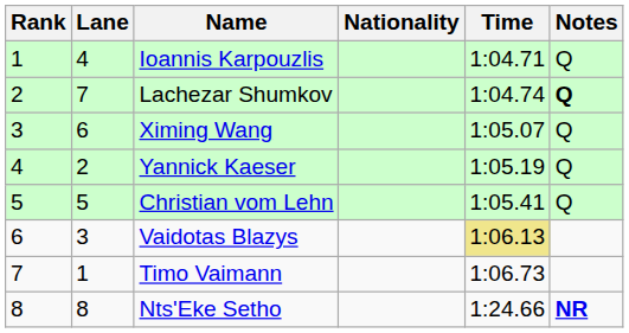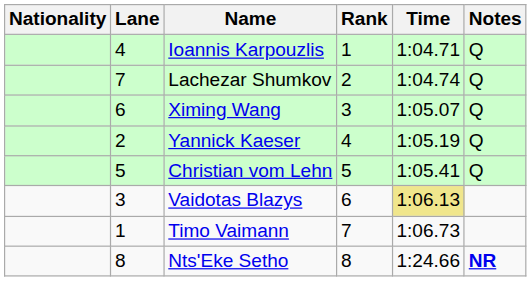 <table class="wikitable">
 <tr>
-<th>Rank</th>
+<th>Nationality</th>
 <th>Lane</th>
 <th>Name</th>
-<th>Nationality</th>
+<th>Rank</th>
 <th>Time</th>
 <th>Notes</th>
 </tr>
 <tr bgcolor=ccffcc>
-<td>1</td>
+<td></td>
 <td>4</td>
 <td><a href='#'>Ioannis Karpouzlis</a></td>
-<td></td>
+<td>1</td>
 <td>1:04.71</td>
 <td>Q</td>
 </tr>
 <tr bgcolor=ccffcc>
-<td>2</td>
+<td></td>
 <td>7</td>
 <td>Lachezar Shumkov</td>
-<td></td>
+<td>2</td>
 <td>1:04.74</td>
-<td><strong>Q</strong></td>
+<td>Q</td>
 </tr>
 <tr bgcolor=ccffcc>
-<td>3</td>
+<td></td>
 <td>6</td>
 <td><a href='#'>Ximing Wang</a></td>
-<td></td>
+<td>3</td>
 <td>1:05.07</td>
 <td>Q</td>
 </tr>
 <tr bgcolor=ccffcc>
-<td>4</td>
+<td></td>
 <td>2</td>
 <td><a href='#'>Yannick Kaeser</a></td>
-<td></td>
+<td>4</td>
 <td>1:05.19</td>
 <td>Q</td>
 </tr>
 <tr bgcolor=ccffcc>
-<td>5</td>
+<td></td>
 <td>5</td>
 <td><a href='#'>Christian vom Lehn</a></td>
-<td></td>
+<td>5</td>
 <td>1:05.41</td>
 <td>Q</td>
 </tr>
 <tr>
-<td>6</td>
+<td></td>
 <td>3</td>
 <td><a href='#'>Vaidotas Blazys</a></td>
-<td></td>
+<td>6</td>
 <td style="background: khaki;">1:06.13</td>
 <td></td>
 </tr>
 <tr>
-<td>7</td>
+<td></td>
 <td>1</td>
 <td><a href='#'>Timo Vaimann</a></td>
-<td></td>
+<td>7</td>
 <td>1:06.73</td>
 <td></td>
 </tr>
 <tr>
-<td>8</td>
+<td></td>
 <td>8</td>
 <td><a href='#'>Nts'Eke Setho</a></td>
-<td></td>
+<td>8</td>
 <td>1:24.66</td>
 <td><strong><a href='#'>NR</a></strong></td>
 </tr>
 </table>
